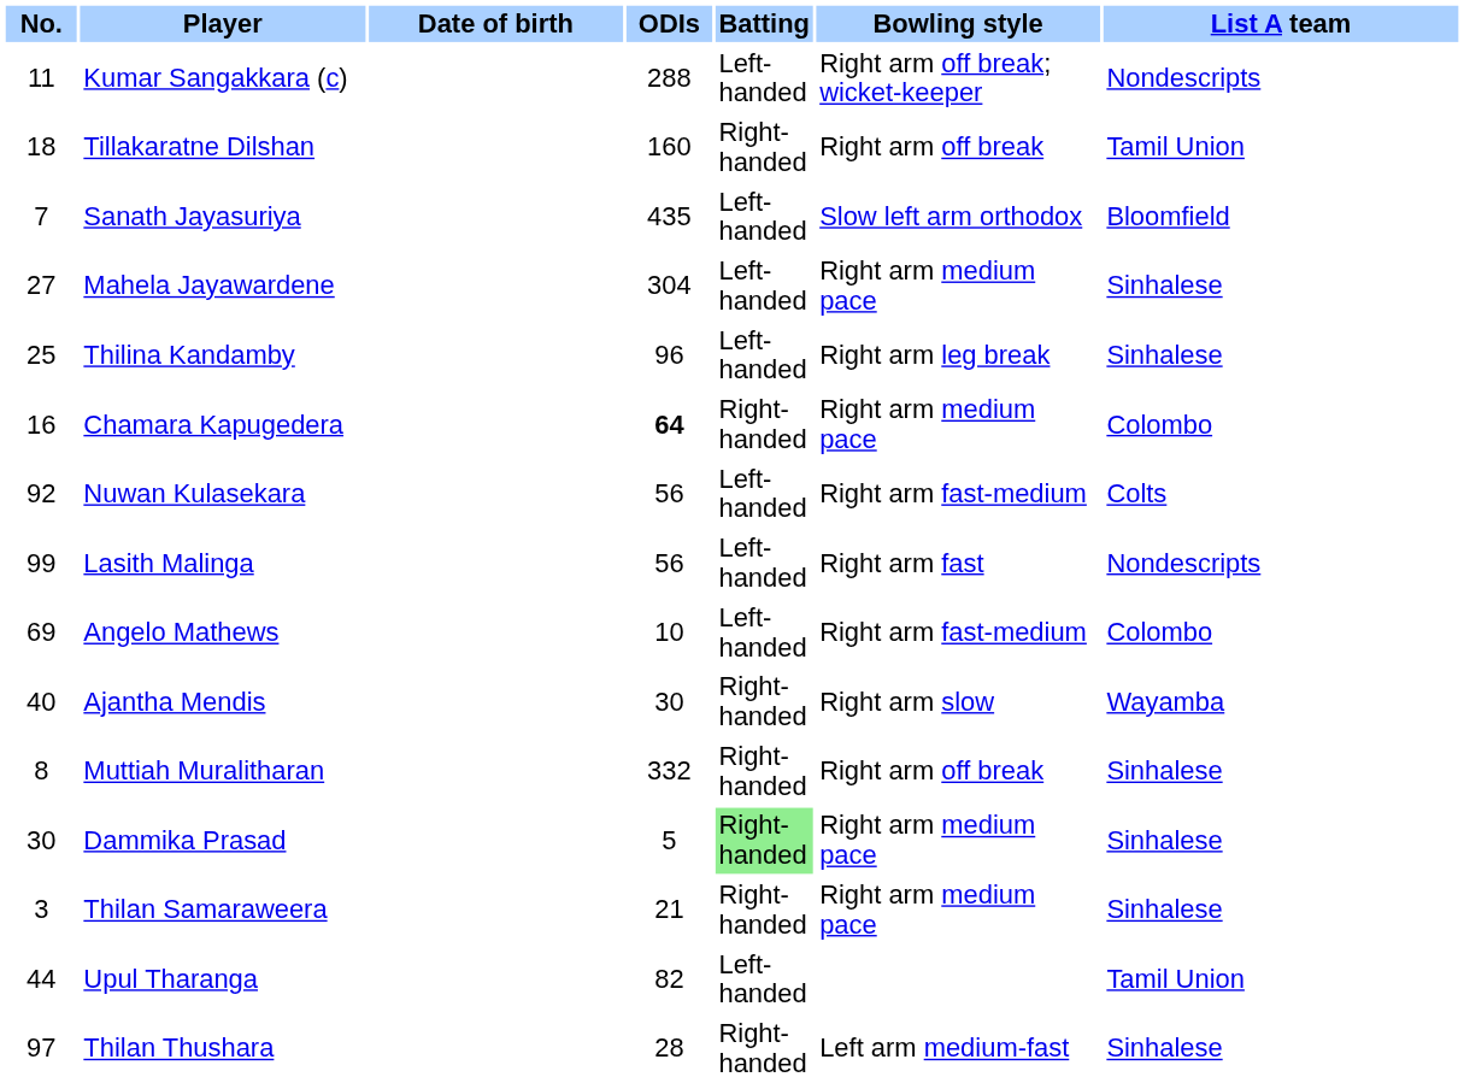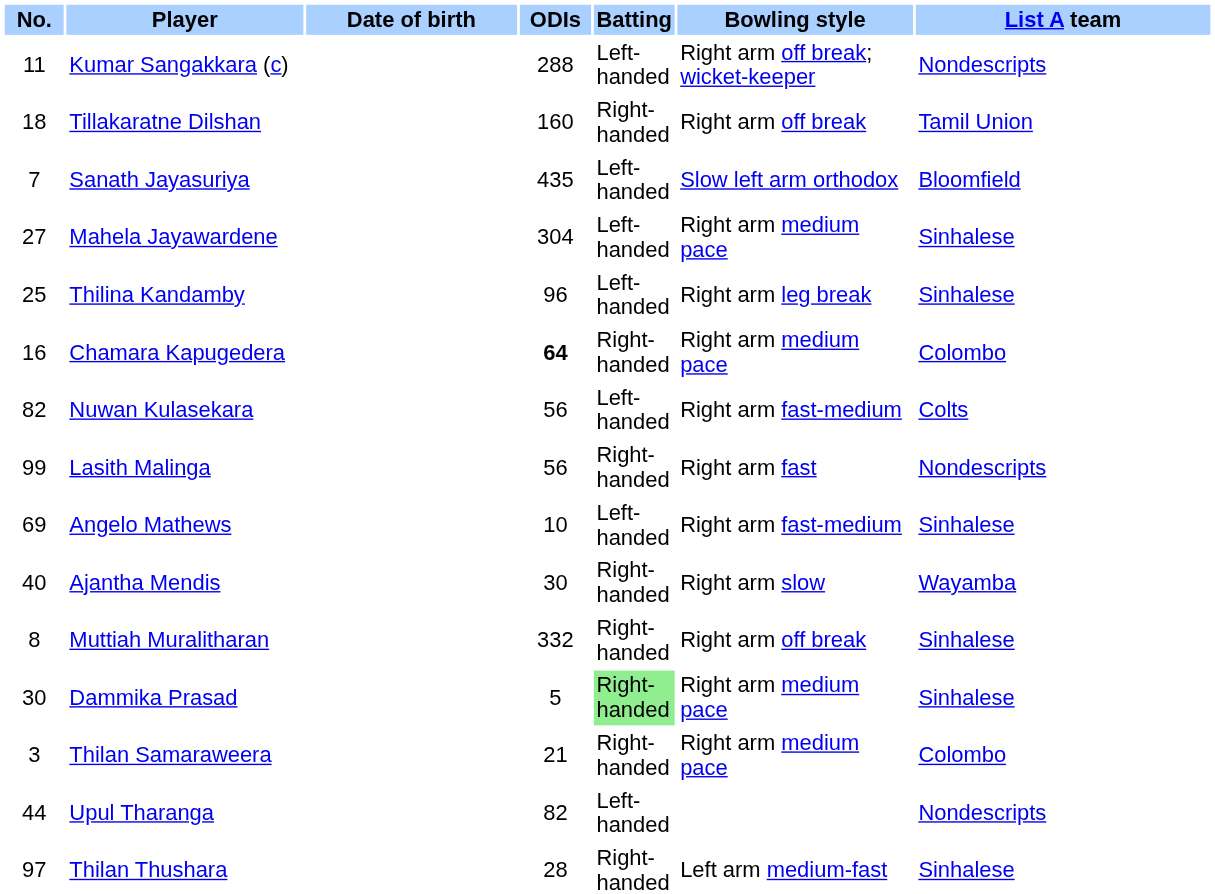 <table border="0" cellspacing="2" cellpadding="2" style="width:100%;">
 <tr style="background:#aad0ff;">
 <th width=5%>No.</th>
 <th width="20%">Player</th>
 <th width=18%>Date of birth</th>
 <th width=6%>ODIs</th>
 <th width=6%>Batting</th>
 <th width=20%>Bowling style</th>
 <th width=25%><a href='#'>List A</a> team</th>
 </tr>
 <tr>
 <td style="text-align:center">11</td>
 <td><a href='#'>Kumar Sangakkara</a> (<a href='#'>c</a>)</td>
 <td></td>
 <td style="text-align:center">288</td>
 <td>Left-handed</td>
 <td>Right arm <a href='#'>off break</a>; <a href='#'>wicket-keeper</a></td>
 <td> <a href='#'>Nondescripts</a></td>
 </tr>
 <tr>
 <td style="text-align:center">18</td>
 <td><a href='#'>Tillakaratne Dilshan</a></td>
 <td></td>
 <td style="text-align:center">160</td>
 <td>Right-handed</td>
 <td>Right arm <a href='#'>off break</a></td>
 <td> <a href='#'>Tamil Union</a></td>
 </tr>
 <tr>
 <td style="text-align:center">7</td>
 <td><a href='#'>Sanath Jayasuriya</a></td>
 <td></td>
 <td style="text-align:center">435</td>
 <td>Left-handed</td>
 <td><a href='#'>Slow left arm orthodox</a></td>
 <td> <a href='#'>Bloomfield</a></td>
 </tr>
 <tr>
 <td style="text-align:center">27</td>
 <td><a href='#'>Mahela Jayawardene</a></td>
 <td></td>
 <td style="text-align:center">304</td>
 <td>Left-handed</td>
 <td>Right arm <a href='#'>medium pace</a></td>
 <td> <a href='#'>Sinhalese</a></td>
 </tr>
 <tr>
 <td style="text-align:center">25</td>
 <td><a href='#'>Thilina Kandamby</a></td>
 <td></td>
 <td style="text-align:center">96</td>
 <td>Left-handed</td>
 <td>Right arm <a href='#'>leg break</a></td>
 <td> <a href='#'>Sinhalese</a></td>
 </tr>
 <tr>
 <td style="text-align:center">16</td>
 <td><a href='#'>Chamara Kapugedera</a></td>
 <td></td>
 <td style="text-align:center"><strong>64</strong></td>
 <td>Right-handed</td>
 <td>Right arm <a href='#'>medium pace</a></td>
 <td> <a href='#'>Colombo</a></td>
 </tr>
 <tr>
-<td style="text-align:center">92</td>
+<td style="text-align:center">82</td>
 <td><a href='#'>Nuwan Kulasekara</a></td>
 <td></td>
 <td style="text-align:center">56</td>
 <td>Left-handed</td>
 <td>Right arm <a href='#'>fast-medium</a></td>
 <td> <a href='#'>Colts</a></td>
 </tr>
 <tr>
 <td style="text-align:center">99</td>
 <td><a href='#'>Lasith Malinga</a></td>
 <td></td>
 <td style="text-align:center">56</td>
-<td>Left-handed</td>
+<td>Right-handed</td>
 <td>Right arm <a href='#'>fast</a></td>
 <td> <a href='#'>Nondescripts</a></td>
 </tr>
 <tr>
 <td style="text-align:center">69</td>
 <td><a href='#'>Angelo Mathews</a></td>
 <td></td>
 <td style="text-align:center">10</td>
 <td>Left-handed</td>
 <td>Right arm <a href='#'>fast-medium</a></td>
-<td> <a href='#'>Colombo</a></td>
+<td> <a href='#'>Sinhalese</a></td>
 </tr>
 <tr>
 <td style="text-align:center">40</td>
 <td><a href='#'>Ajantha Mendis</a></td>
 <td></td>
 <td style="text-align:center">30</td>
 <td>Right-handed</td>
 <td>Right arm <a href='#'>slow</a></td>
 <td> <a href='#'>Wayamba</a></td>
 </tr>
 <tr>
 <td style="text-align:center">8</td>
 <td><a href='#'>Muttiah Muralitharan</a></td>
 <td></td>
 <td style="text-align:center">332</td>
 <td>Right-handed</td>
 <td>Right arm <a href='#'>off break</a></td>
 <td> <a href='#'>Sinhalese</a></td>
 </tr>
 <tr>
 <td style="text-align:center">30</td>
 <td><a href='#'>Dammika Prasad</a></td>
 <td></td>
 <td style="text-align:center">5</td>
 <td style="background: lightgreen;">Right-handed</td>
 <td>Right arm <a href='#'>medium pace</a></td>
 <td> <a href='#'>Sinhalese</a></td>
 </tr>
 <tr>
 <td style="text-align:center">3</td>
 <td><a href='#'>Thilan Samaraweera</a></td>
 <td></td>
 <td style="text-align:center">21</td>
 <td>Right-handed</td>
 <td>Right arm <a href='#'>medium pace</a></td>
-<td> <a href='#'>Sinhalese</a></td>
+<td> <a href='#'>Colombo</a></td>
 </tr>
 <tr>
 <td style="text-align:center">44</td>
 <td><a href='#'>Upul Tharanga</a></td>
 <td></td>
 <td style="text-align:center">82</td>
 <td>Left-handed</td>
 <td></td>
-<td> <a href='#'>Tamil Union</a></td>
+<td> <a href='#'>Nondescripts</a></td>
 </tr>
 <tr>
 <td style="text-align:center">97</td>
 <td><a href='#'>Thilan Thushara</a></td>
 <td></td>
 <td style="text-align:center">28</td>
 <td>Right-handed</td>
 <td>Left arm <a href='#'>medium-fast</a></td>
 <td> <a href='#'>Sinhalese</a></td>
 </tr>
 </table>
